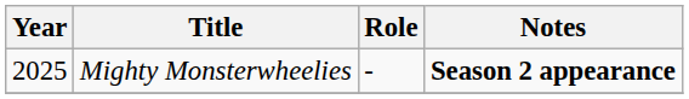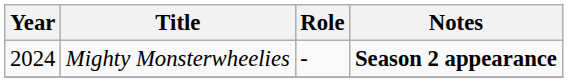 <table class="wikitable sortable">
 <tr>
 <th>Year</th>
 <th>Title</th>
 <th>Role</th>
 <th class="unsortable">Notes</th>
 </tr>
 <tr>
-<td rowspan="1">2025</td>
+<td rowspan="1">2024</td>
 <td><em>Mighty Monsterwheelies</em></td>
 <td>-</td>
 <td><strong> Season 2 appearance</strong></td>
 </tr>
 <tr>
 </tr>
 </table>
